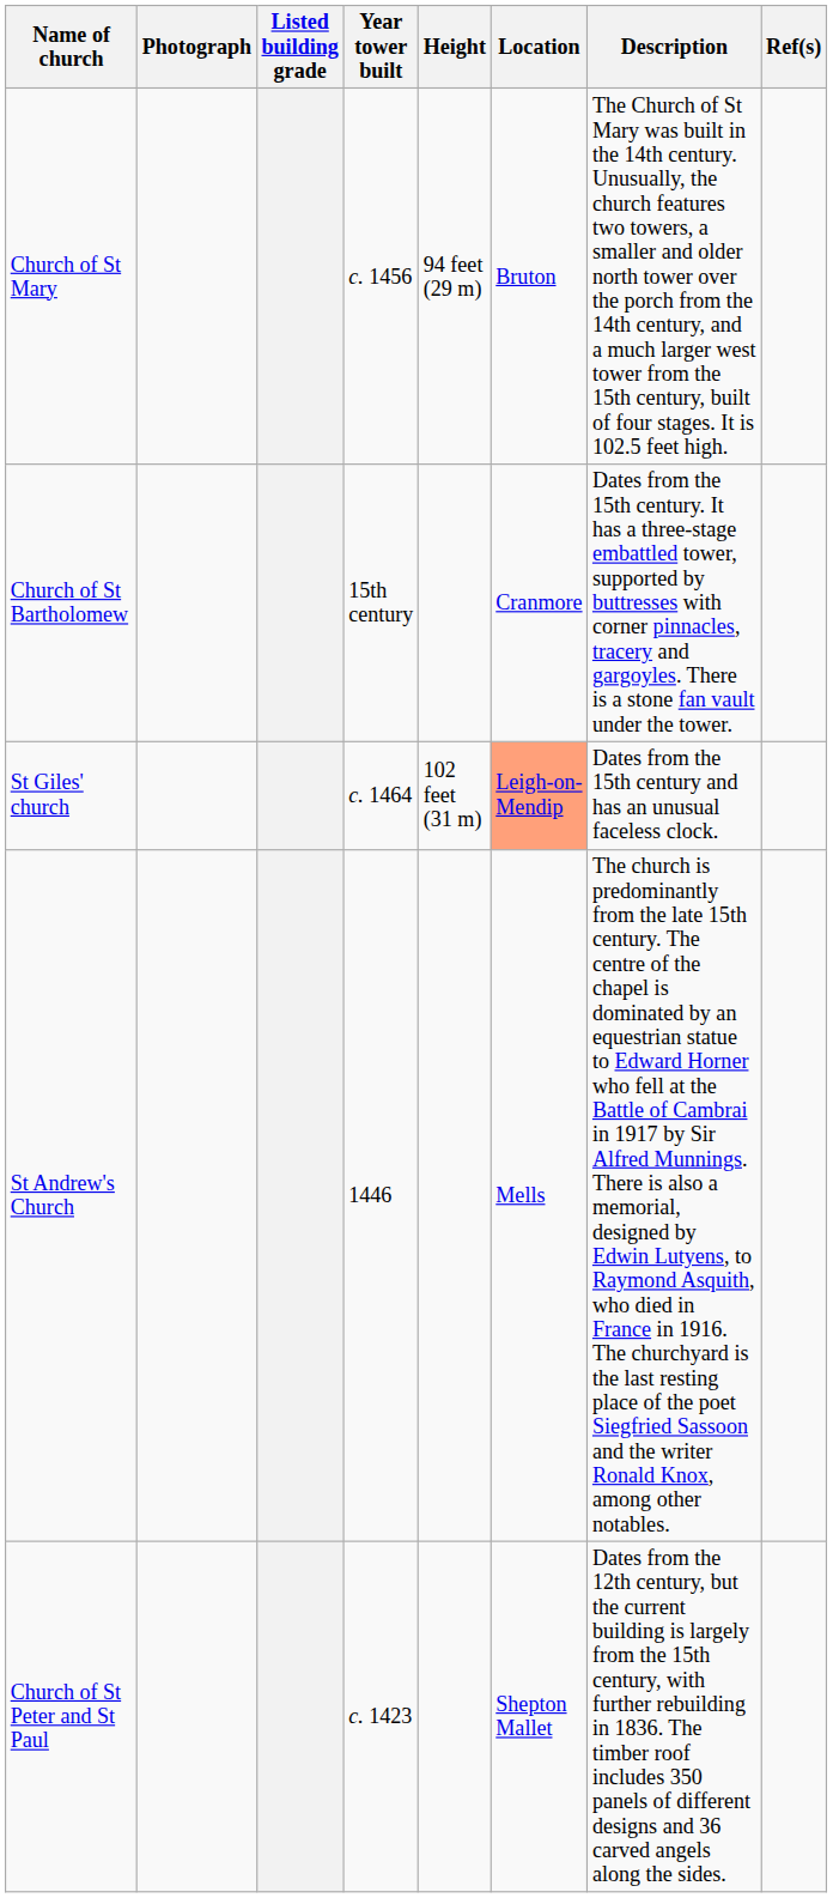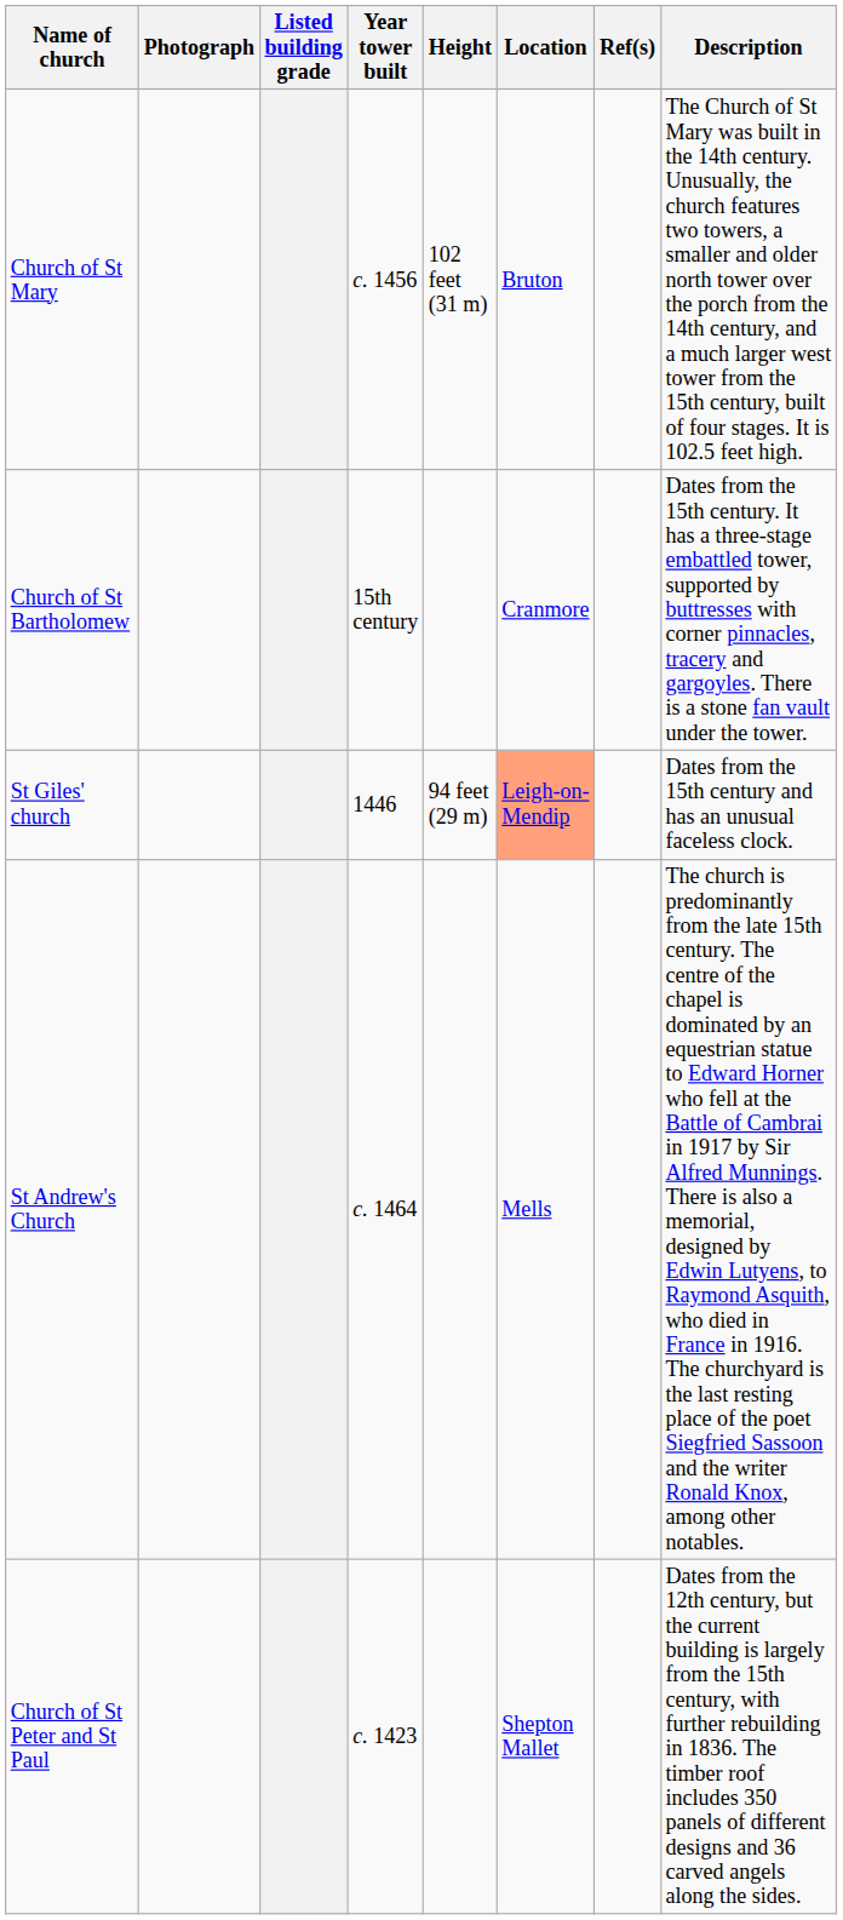 <table class="wikitable sortable" width:100%; border:0px; text-align:left; line-height:150%;">
 <tr>
 <th height="17" width="18%">Name of church</th>
 <th class="unsortable">Photograph</th>
 <th height="17" width="5%"><a href='#'>Listed building</a> grade</th>
 <th height="17" width="8%">Year tower built</th>
 <th height="17" width="5%">Height</th>
 <th height="17" width="10%">Location</th>
+<th class="unsortable" height="17" width="5%">Ref(s)</th>
 <th class="unsortable" height="17" width="40%">Description</th>
-<th class="unsortable" height="17" width="5%">Ref(s)</th>
 </tr>
 <tr>
 <td><a href='#'>Church of St Mary</a></td>
 <td></td>
 <th></th>
 <td><em>c.</em> 1456</td>
-<td>94 feet (29 m)<br></td>
+<td>102 feet (31 m)</td>
 <td><a href='#'>Bruton</a><br></td>
+<td></td>
 <td>The Church of St Mary was built in the 14th century. Unusually, the church features two towers, a smaller and older north tower over the porch from the 14th century, and a much larger west tower from the 15th century, built of four stages. It is 102.5 feet high.</td>
-<td></td>
 </tr>
 <tr>
 <td><a href='#'>Church of St Bartholomew</a></td>
 <td></td>
 <th></th>
 <td>15th century</td>
 <td></td>
 <td><a href='#'>Cranmore</a><br></td>
+<td></td>
 <td>Dates from the 15th century. It has a three-stage <a href='#'>embattled</a> tower, supported by <a href='#'>buttresses</a> with corner <a href='#'>pinnacles</a>, <a href='#'>tracery</a> and <a href='#'>gargoyles</a>. There is a stone <a href='#'>fan vault</a> under the tower.</td>
-<td></td>
 </tr>
 <tr>
 <td><a href='#'>St Giles' church</a></td>
 <td></td>
 <th></th>
-<td><em>c.</em> 1464</td>
-<td>102 feet (31 m)</td>
+<td>1446</td>
+<td>94 feet (29 m)<br></td>
 <td style="background: lightsalmon;"><a href='#'>Leigh-on-Mendip</a><br></td>
+<td></td>
 <td>Dates from the 15th century and has an unusual faceless clock.</td>
-<td></td>
 </tr>
 <tr>
 <td><a href='#'>St Andrew's Church</a></td>
 <td></td>
 <th></th>
-<td>1446</td>
+<td><em>c.</em> 1464</td>
 <td></td>
 <td><a href='#'>Mells</a><br></td>
+<td></td>
 <td>The church is predominantly from the late 15th century. The centre of the chapel is dominated by an equestrian statue to <a href='#'>Edward Horner</a> who fell at the <a href='#'>Battle of Cambrai</a> in 1917 by Sir <a href='#'>Alfred Munnings</a>. There is also a memorial, designed by <a href='#'>Edwin Lutyens</a>, to <a href='#'>Raymond Asquith</a>, who died in <a href='#'>France</a> in 1916. The churchyard is the last resting place of the poet <a href='#'>Siegfried Sassoon</a> and the writer <a href='#'>Ronald Knox</a>, among other notables.</td>
-<td></td>
 </tr>
 <tr>
 <td><a href='#'>Church of St Peter and St Paul</a></td>
 <td></td>
 <th></th>
 <td><em>c.</em> 1423</td>
 <td></td>
 <td><a href='#'>Shepton Mallet</a><br></td>
+<td></td>
 <td>Dates from the 12th century, but the current building is largely from the 15th century, with further rebuilding in 1836. The timber roof includes 350 panels of different designs and 36 carved angels along the sides.</td>
-<td></td>
 </tr>
 </table>
